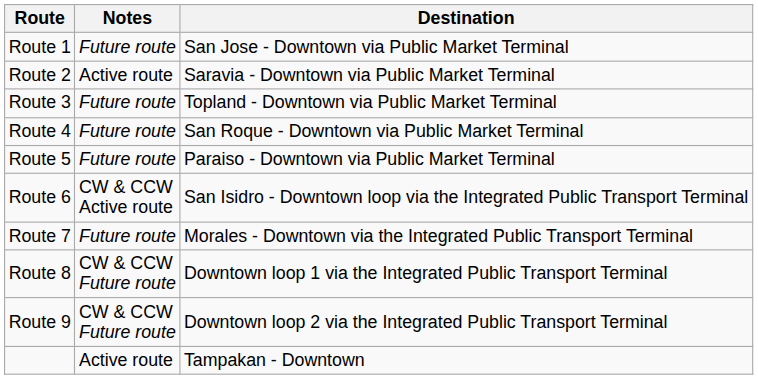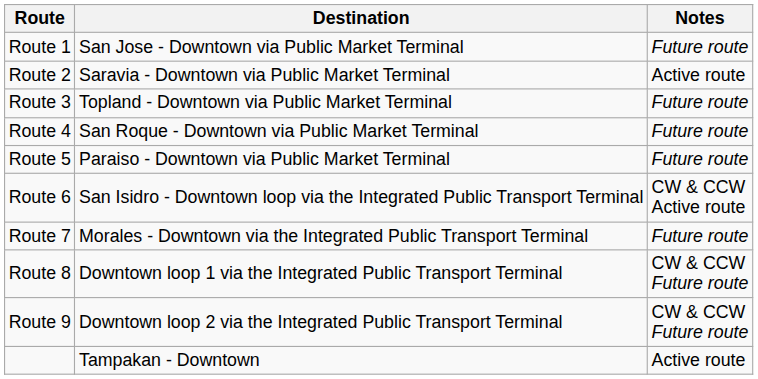 <table class="wikitable">
 <tr>
 <th>Route</th>
+<th>Destination</th>
 <th>Notes</th>
-<th>Destination</th>
 </tr>
 <tr>
 <td>Route 1</td>
+<td>San Jose - Downtown via Public Market Terminal</td>
 <td><em>Future route</em></td>
-<td>San Jose - Downtown via Public Market Terminal</td>
 </tr>
 <tr>
 <td>Route 2</td>
+<td>Saravia - Downtown via Public Market Terminal</td>
 <td>Active route</td>
-<td>Saravia - Downtown via Public Market Terminal</td>
 </tr>
 <tr>
 <td>Route 3</td>
+<td>Topland - Downtown via Public Market Terminal</td>
 <td><em>Future route</em></td>
-<td>Topland - Downtown via Public Market Terminal</td>
 </tr>
 <tr>
 <td>Route 4</td>
+<td>San Roque - Downtown via Public Market Terminal</td>
 <td><em>Future route</em></td>
-<td>San Roque - Downtown via Public Market Terminal</td>
 </tr>
 <tr>
 <td>Route 5</td>
+<td>Paraiso - Downtown via Public Market Terminal</td>
 <td><em>Future route</em></td>
-<td>Paraiso - Downtown via Public Market Terminal</td>
 </tr>
 <tr>
 <td>Route 6</td>
+<td>San Isidro - Downtown loop via the Integrated Public Transport Terminal</td>
 <td>CW & CCW<br>Active route</td>
-<td>San Isidro - Downtown loop via the Integrated Public Transport Terminal</td>
 </tr>
 <tr>
 <td>Route 7</td>
+<td>Morales - Downtown via the Integrated Public Transport Terminal</td>
 <td><em>Future route</em></td>
-<td>Morales - Downtown via the Integrated Public Transport Terminal</td>
 </tr>
 <tr>
 <td>Route 8</td>
+<td>Downtown loop 1 via the Integrated Public Transport Terminal</td>
 <td>CW & CCW<br><em>Future route</em></td>
-<td>Downtown loop 1 via the Integrated Public Transport Terminal</td>
 </tr>
 <tr>
 <td>Route 9</td>
+<td>Downtown loop 2 via the Integrated Public Transport Terminal</td>
 <td>CW & CCW<br><em>Future route</em></td>
-<td>Downtown loop 2 via the Integrated Public Transport Terminal</td>
 </tr>
 <tr>
 <td></td>
+<td>Tampakan - Downtown</td>
 <td>Active route</td>
-<td>Tampakan - Downtown</td>
 </tr>
 </table>
